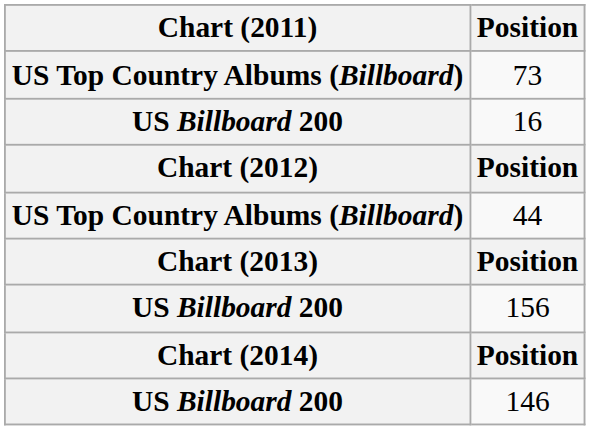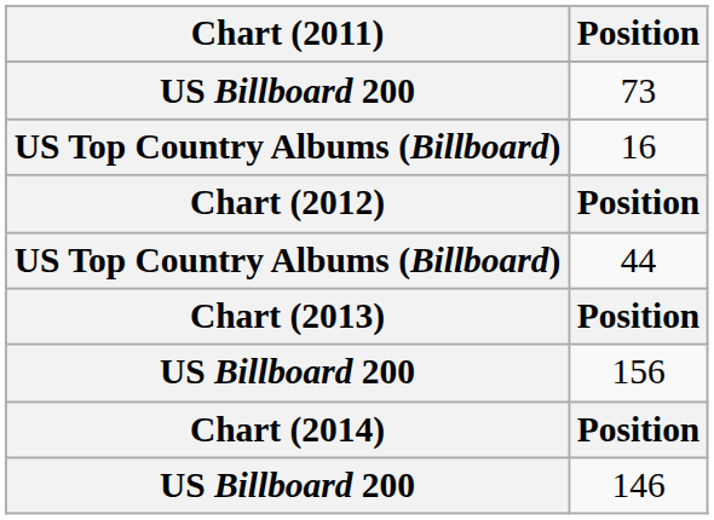 <table class="wikitable plainrowheaders">
 <tr>
 <th scope="col">Chart (2011)</th>
 <th scope="col">Position</th>
 </tr>
 <tr>
-<th scope="row">US Top Country Albums (<em>Billboard</em>)</th>
+<th scope="row">US <em>Billboard</em> 200</th>
 <td align="center">73</td>
 </tr>
 <tr>
-<th scope="row">US <em>Billboard</em> 200</th>
+<th scope="row">US Top Country Albums (<em>Billboard</em>)</th>
 <td align="center">16</td>
 </tr>
 <tr>
 <th>Chart (2012)</th>
 <th>Position</th>
 </tr>
 <tr>
 <th scope="row">US Top Country Albums (<em>Billboard</em>)</th>
 <td align="center">44</td>
 </tr>
 <tr>
 <th>Chart (2013)</th>
 <th>Position</th>
 </tr>
 <tr>
 <th scope="row">US <em>Billboard</em> 200</th>
 <td align="center">156</td>
 </tr>
 <tr>
 <th>Chart (2014)</th>
 <th>Position</th>
 </tr>
 <tr>
 <th scope="row">US <em>Billboard</em> 200</th>
 <td align="center">146</td>
 </tr>
 </table>
